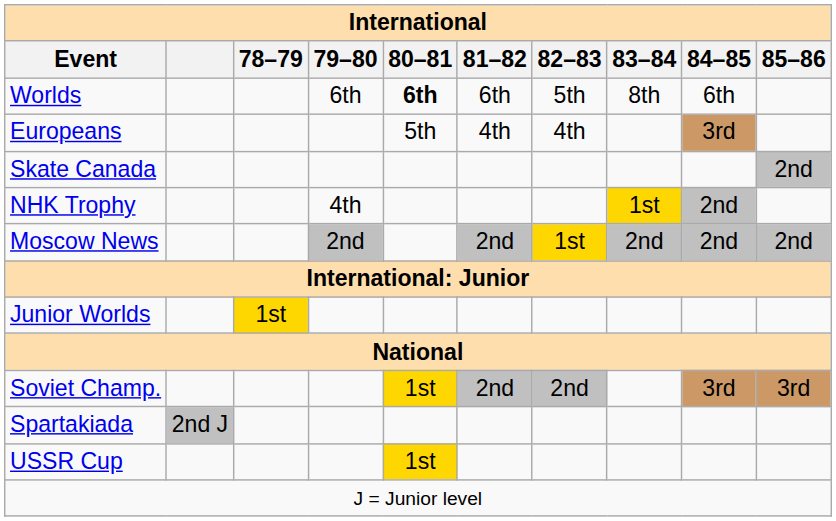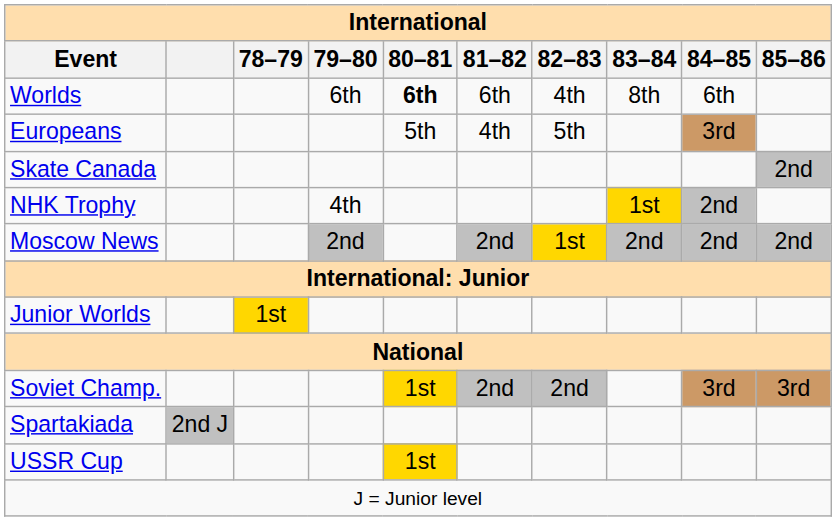 <table class="wikitable" style="text-align:center">
 <tr>
 <th style="background-color: #ffdead; " colspan=10 align=center>International</th>
 </tr>
 <tr>
 <th>Event</th>
 <th></th>
 <th>78–79</th>
 <th>79–80</th>
 <th>80–81</th>
 <th>81–82</th>
 <th>82–83</th>
 <th>83–84</th>
 <th>84–85</th>
 <th>85–86</th>
 </tr>
 <tr>
 <td align=left><a href='#'>Worlds</a></td>
 <td></td>
 <td></td>
 <td>6th</td>
 <td><strong>6th</strong></td>
 <td>6th</td>
-<td>5th</td>
+<td>4th</td>
 <td>8th</td>
 <td>6th</td>
 <td></td>
 </tr>
 <tr>
 <td align=left><a href='#'>Europeans</a></td>
 <td></td>
 <td></td>
 <td></td>
 <td>5th</td>
 <td>4th</td>
-<td>4th</td>
+<td>5th</td>
 <td></td>
 <td bgcolor=cc9966>3rd</td>
 <td></td>
 </tr>
 <tr>
 <td align=left><a href='#'>Skate Canada</a></td>
 <td></td>
 <td></td>
 <td></td>
 <td></td>
 <td></td>
 <td></td>
 <td></td>
 <td></td>
 <td bgcolor=silver>2nd</td>
 </tr>
 <tr>
 <td align=left><a href='#'>NHK Trophy</a></td>
 <td></td>
 <td></td>
 <td>4th</td>
 <td></td>
 <td></td>
 <td></td>
 <td bgcolor=gold>1st</td>
 <td bgcolor=silver>2nd</td>
 <td></td>
 </tr>
 <tr>
 <td align=left><a href='#'>Moscow News</a></td>
 <td></td>
 <td></td>
 <td bgcolor=silver>2nd</td>
 <td></td>
 <td bgcolor=silver>2nd</td>
 <td bgcolor=gold>1st</td>
 <td bgcolor=silver>2nd</td>
 <td bgcolor=silver>2nd</td>
 <td bgcolor=silver>2nd</td>
 </tr>
 <tr>
 <th style="background-color: #ffdead; " colspan=10 align=center>International: Junior</th>
 </tr>
 <tr>
 <td align=left><a href='#'>Junior Worlds</a></td>
 <td></td>
 <td bgcolor=gold>1st</td>
 <td></td>
 <td></td>
 <td></td>
 <td></td>
 <td></td>
 <td></td>
 <td></td>
 </tr>
 <tr>
 <th style="background-color: #ffdead; " colspan=10 align=center>National</th>
 </tr>
 <tr>
 <td align=left><a href='#'>Soviet Champ.</a></td>
 <td></td>
 <td></td>
 <td></td>
 <td bgcolor=gold>1st</td>
 <td bgcolor=silver>2nd</td>
 <td bgcolor=silver>2nd</td>
 <td></td>
 <td bgcolor=cc9966>3rd</td>
 <td bgcolor=cc9966>3rd</td>
 </tr>
 <tr>
 <td align=left><a href='#'>Spartakiada</a></td>
 <td bgcolor=silver>2nd J</td>
 <td></td>
 <td></td>
 <td></td>
 <td></td>
 <td></td>
 <td></td>
 <td></td>
 <td></td>
 </tr>
 <tr>
 <td align=left><a href='#'>USSR Cup</a></td>
 <td></td>
 <td></td>
 <td></td>
 <td bgcolor=gold>1st</td>
 <td></td>
 <td></td>
 <td></td>
 <td></td>
 <td></td>
 </tr>
 <tr>
 <td colspan=10 align=center><small> J = Junior level </small></td>
 </tr>
 </table>
